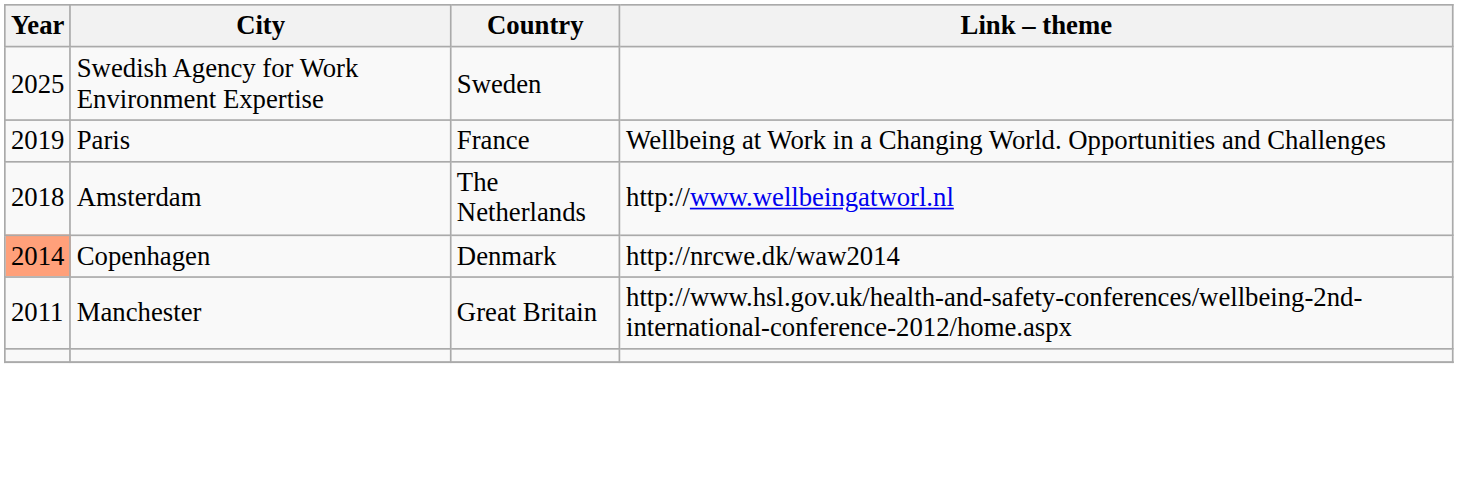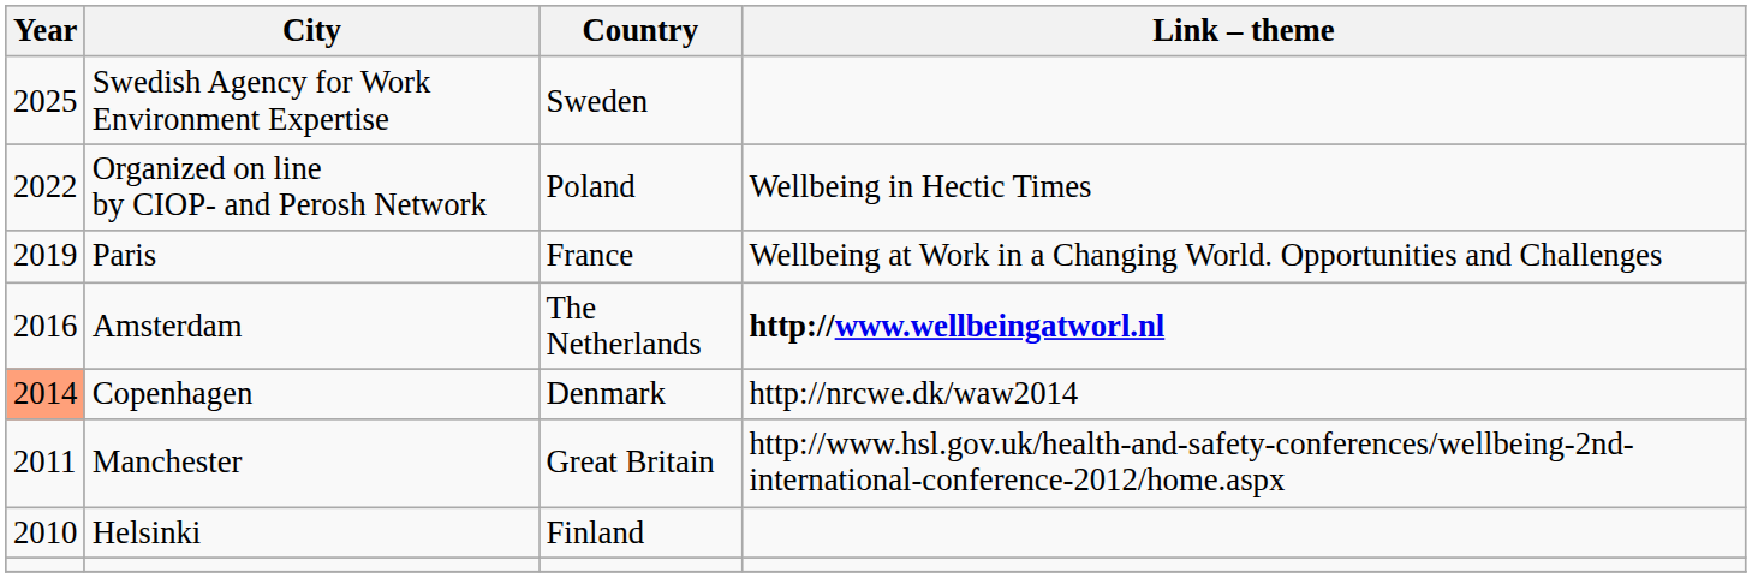 <table class="wikitable">
 <tr>
 <th>Year</th>
 <th>City</th>
 <th>Country</th>
 <th>Link – theme</th>
 </tr>
 <tr>
 <td>2025</td>
 <td>Swedish Agency for Work Environment Expertise</td>
 <td>Sweden</td>
 <td></td>
 </tr>
 <tr>
+<td>2022</td>
+<td>Organized on line<br>by CIOP- and Perosh Network</td>
+<td>Poland</td>
+<td> Wellbeing in Hectic Times</td>
+</tr>
+<tr>
 <td>2019</td>
 <td>Paris</td>
 <td>France</td>
 <td> Wellbeing at Work in a Changing World. Opportunities and Challenges</td>
 </tr>
 <tr>
-<td>2018</td>
+<td>2016</td>
 <td>Amsterdam</td>
 <td>The Netherlands</td>
-<td>http://<a href='#'>www.wellbeingatworl.nl</a></td>
+<td><strong>http://<a href='#'>www.wellbeingatworl.nl</a></strong></td>
 </tr>
 <tr>
 <td style="background: lightsalmon;">2014</td>
 <td>Copenhagen</td>
 <td> Denmark</td>
 <td>http://nrcwe.dk/waw2014 </td>
 </tr>
 <tr>
 <td>2011</td>
 <td>Manchester</td>
 <td> Great Britain</td>
 <td>http://www.hsl.gov.uk/health-and-safety-conferences/wellbeing-2nd-international-conference-2012/home.aspx</td>
 </tr>
 <tr>
+<td>2010</td>
+<td>Helsinki</td>
+<td> Finland</td>
+<td></td>
+</tr>
+<tr>
 <td></td>
 <td></td>
 <td></td>
 <td></td>
 </tr>
 <tr>
 </tr>
 </table>
